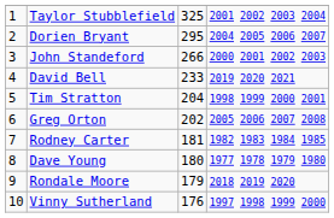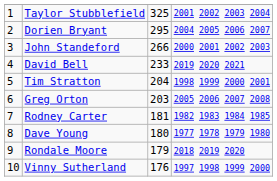 <table class="wikitable">
 <tr>
 </tr>
 <tr>
 <td>1</td>
 <td><a href='#'>Taylor Stubblefield</a></td>
 <td>325</td>
 <td style="font-size:80%;"><a href='#'>2001</a> <a href='#'>2002</a> <a href='#'>2003</a> <a href='#'>2004</a></td>
 </tr>
 <tr>
 <td>2</td>
 <td><a href='#'>Dorien Bryant</a></td>
 <td>295</td>
 <td style="font-size:80%;"><a href='#'>2004</a> <a href='#'>2005</a> <a href='#'>2006</a> <a href='#'>2007</a></td>
 </tr>
 <tr>
 <td>3</td>
 <td><a href='#'>John Standeford</a></td>
 <td>266</td>
 <td style="font-size:80%;"><a href='#'>2000</a> <a href='#'>2001</a> <a href='#'>2002</a> <a href='#'>2003</a></td>
 </tr>
 <tr>
 <td>4</td>
 <td><a href='#'>David Bell</a></td>
 <td>233</td>
 <td style="font-size:80%;"><a href='#'>2019</a> <a href='#'>2020</a> <a href='#'>2021</a></td>
 </tr>
 <tr>
 <td>5</td>
 <td><a href='#'>Tim Stratton</a></td>
 <td>204</td>
 <td style="font-size:80%;"><a href='#'>1998</a> <a href='#'>1999</a> <a href='#'>2000</a> <a href='#'>2001</a></td>
 </tr>
 <tr>
 <td>6</td>
 <td><a href='#'>Greg Orton</a></td>
-<td>202</td>
+<td>203</td>
 <td style="font-size:80%;"><a href='#'>2005</a> <a href='#'>2006</a> <a href='#'>2007</a> <a href='#'>2008</a></td>
 </tr>
 <tr>
 <td>7</td>
 <td><a href='#'>Rodney Carter</a></td>
 <td>181</td>
 <td style="font-size:80%;"><a href='#'>1982</a> <a href='#'>1983</a> <a href='#'>1984</a> <a href='#'>1985</a></td>
 </tr>
 <tr>
 <td>8</td>
 <td><a href='#'>Dave Young</a></td>
 <td>180</td>
 <td style="font-size:80%;"><a href='#'>1977</a> <a href='#'>1978</a> <a href='#'>1979</a> <a href='#'>1980</a></td>
 </tr>
 <tr>
 <td>9</td>
 <td><a href='#'>Rondale Moore</a></td>
 <td>179</td>
 <td style="font-size:80%;"><a href='#'>2018</a> <a href='#'>2019</a> <a href='#'>2020</a></td>
 </tr>
 <tr>
 <td>10</td>
 <td><a href='#'>Vinny Sutherland</a></td>
 <td>176</td>
 <td style="font-size:80%;"><a href='#'>1997</a> <a href='#'>1998</a> <a href='#'>1999</a> <a href='#'>2000</a></td>
 </tr>
 </table>
